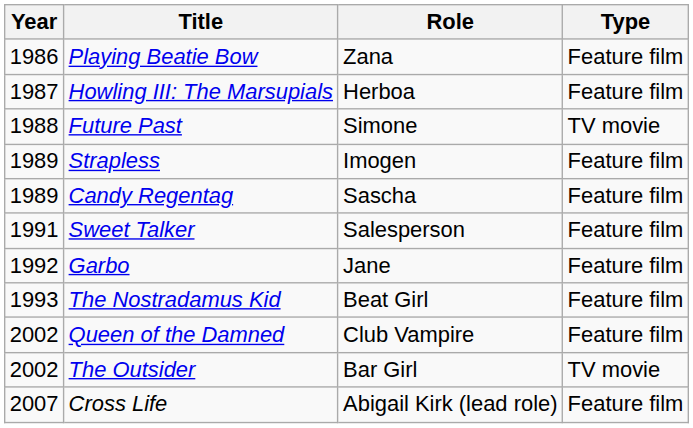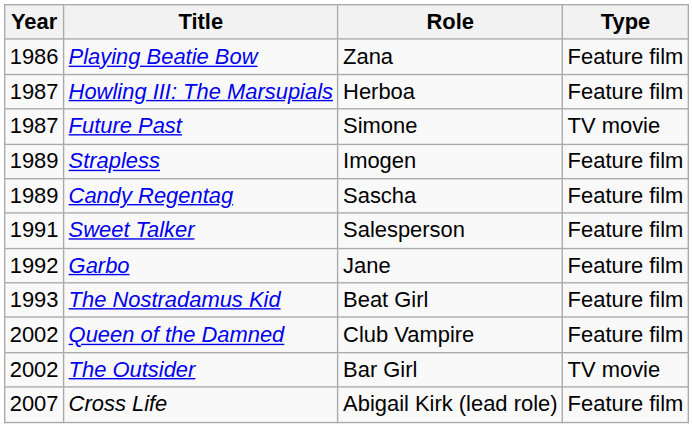 <table class="wikitable">
 <tr>
 <th>Year</th>
 <th>Title</th>
 <th>Role</th>
 <th>Type</th>
 </tr>
 <tr>
 <td>1986</td>
 <td><em><a href='#'>Playing Beatie Bow</a></em></td>
 <td>Zana</td>
 <td>Feature film</td>
 </tr>
 <tr>
 <td>1987</td>
 <td><em><a href='#'>Howling III: The Marsupials</a></em></td>
 <td>Herboa</td>
 <td>Feature film</td>
 </tr>
 <tr>
-<td>1988</td>
+<td>1987</td>
 <td><em><a href='#'>Future Past</a></em></td>
 <td>Simone</td>
 <td>TV movie</td>
 </tr>
 <tr>
 <td>1989</td>
 <td><em><a href='#'>Strapless</a></em></td>
 <td>Imogen</td>
 <td>Feature film</td>
 </tr>
 <tr>
 <td>1989</td>
 <td><em><a href='#'>Candy Regentag</a></em></td>
 <td>Sascha</td>
 <td>Feature film</td>
 </tr>
 <tr>
 <td>1991</td>
 <td><em><a href='#'>Sweet Talker</a></em></td>
 <td>Salesperson</td>
 <td>Feature film</td>
 </tr>
 <tr>
 <td>1992</td>
 <td><em><a href='#'>Garbo</a></em></td>
 <td>Jane</td>
 <td>Feature film</td>
 </tr>
 <tr>
 <td>1993</td>
 <td><em><a href='#'>The Nostradamus Kid</a></em></td>
 <td>Beat Girl</td>
 <td>Feature film</td>
 </tr>
 <tr>
 <td>2002</td>
 <td><em><a href='#'>Queen of the Damned</a></em></td>
 <td>Club Vampire</td>
 <td>Feature film</td>
 </tr>
 <tr>
 <td>2002</td>
 <td><em><a href='#'>The Outsider</a></em></td>
 <td>Bar Girl</td>
 <td>TV movie</td>
 </tr>
 <tr>
 <td>2007</td>
 <td><em>Cross Life</em></td>
 <td>Abigail Kirk (lead role)</td>
 <td>Feature film</td>
 </tr>
 </table>
